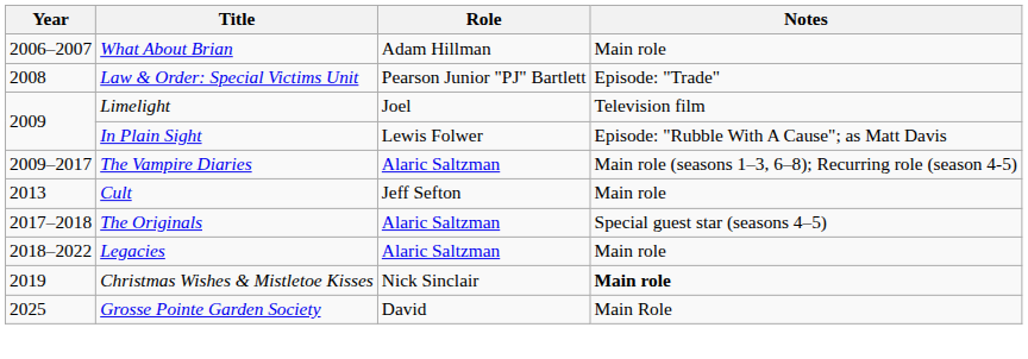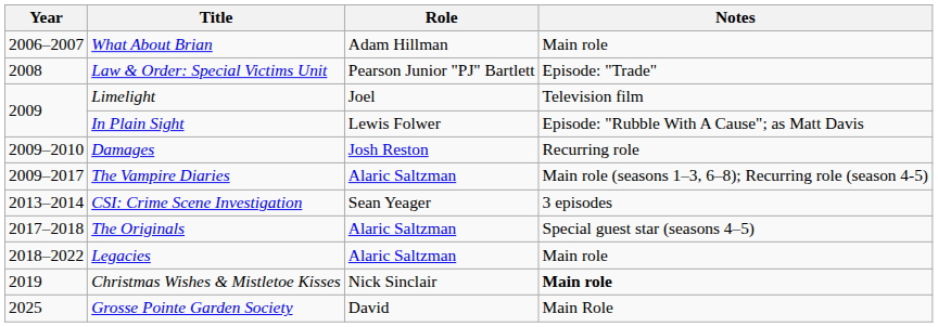 <table class="wikitable sortable">
 <tr>
 <th>Year</th>
 <th>Title</th>
 <th>Role</th>
 <th class="unsortable">Notes</th>
 </tr>
 <tr>
 <td>2006–2007</td>
 <td><em><a href='#'>What About Brian</a></em></td>
 <td>Adam Hillman</td>
 <td>Main role</td>
 </tr>
 <tr>
 <td>2008</td>
 <td><em><a href='#'>Law & Order: Special Victims Unit</a></em></td>
 <td>Pearson Junior "PJ" Bartlett</td>
 <td>Episode: "Trade"</td>
 </tr>
 <tr>
 <td rowspan="2">2009</td>
 <td><em>Limelight</em></td>
 <td>Joel</td>
 <td>Television film</td>
 </tr>
 <tr>
 <td><em><a href='#'>In Plain Sight</a></em></td>
 <td>Lewis Folwer</td>
 <td>Episode: "Rubble With A Cause"; as Matt Davis</td>
 </tr>
 <tr>
+<td>2009–2010</td>
+<td><em><a href='#'>Damages</a></em></td>
+<td><a href='#'>Josh Reston</a></td>
+<td>Recurring role</td>
+</tr>
+<tr>
 <td>2009–2017</td>
 <td><em><a href='#'>The Vampire Diaries</a></em></td>
 <td><a href='#'>Alaric Saltzman</a></td>
 <td>Main role (seasons 1–3, 6–8); Recurring role (season 4-5)</td>
 </tr>
 <tr>
-<td>2013</td>
-<td><em><a href='#'>Cult</a></em></td>
-<td>Jeff Sefton</td>
-<td>Main role</td>
+<td>2013–2014</td>
+<td><em><a href='#'>CSI: Crime Scene Investigation</a></em></td>
+<td>Sean Yeager</td>
+<td>3 episodes</td>
 </tr>
 <tr>
 <td>2017–2018</td>
 <td><em><a href='#'>The Originals</a></em></td>
 <td><a href='#'>Alaric Saltzman</a></td>
 <td>Special guest star (seasons 4–5)</td>
 </tr>
 <tr>
 <td>2018–2022</td>
 <td><em><a href='#'>Legacies</a></em></td>
 <td><a href='#'>Alaric Saltzman</a></td>
 <td>Main role</td>
 </tr>
 <tr>
 <td>2019</td>
 <td><em>Christmas Wishes & Mistletoe Kisses</em></td>
 <td>Nick Sinclair</td>
 <td><strong>Main role</strong></td>
 </tr>
 <tr>
 <td>2025</td>
 <td><em><a href='#'>Grosse Pointe Garden Society</a></em></td>
 <td>David</td>
 <td>Main Role</td>
 </tr>
 </table>
